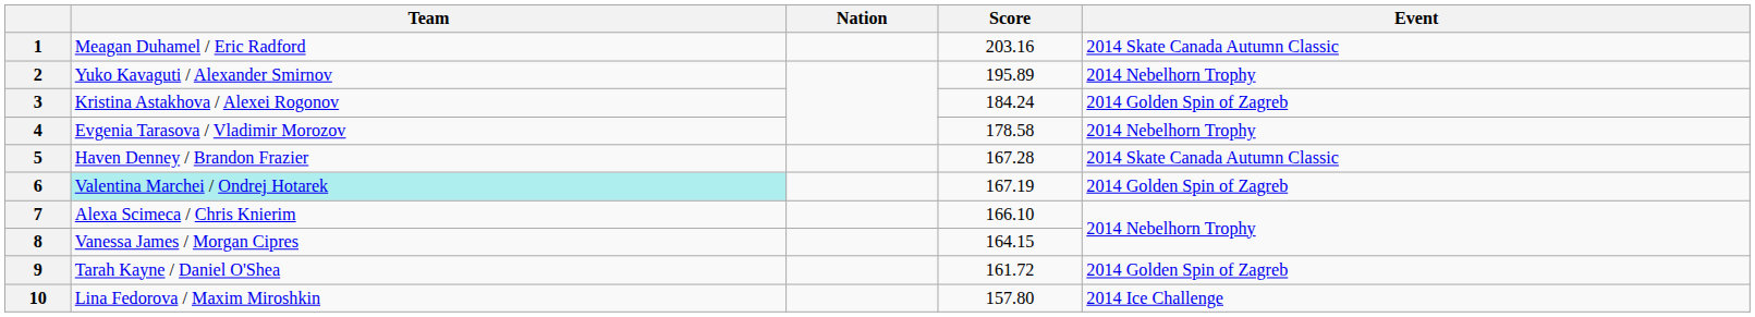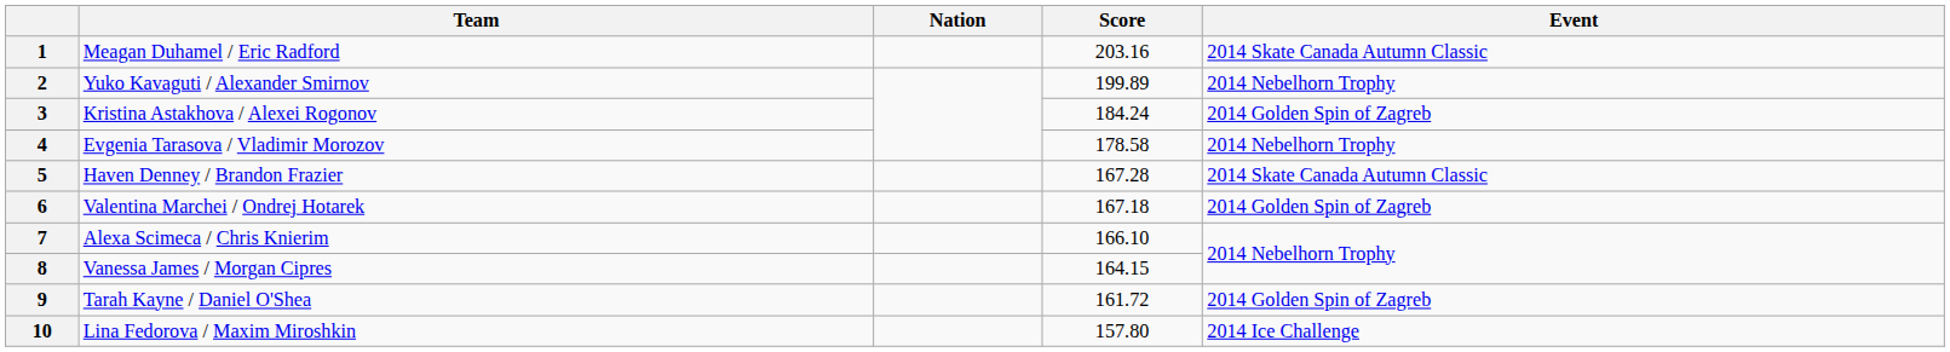 <table class="wikitable sortable" style="text-align:left; width:80%">
 <tr>
 <th scope="col"></th>
 <th scope="col">Team</th>
 <th scope="col">Nation</th>
 <th scope="col">Score</th>
 <th scope="col">Event</th>
 </tr>
 <tr>
 <th scope="row">1</th>
 <td><a href='#'>Meagan Duhamel</a> / <a href='#'>Eric Radford</a></td>
 <td></td>
 <td style="text-align:center;">203.16</td>
 <td><a href='#'>2014 Skate Canada Autumn Classic</a></td>
 </tr>
 <tr>
 <th scope="row">2</th>
 <td><a href='#'>Yuko Kavaguti</a> / <a href='#'>Alexander Smirnov</a></td>
 <td rowspan="3"></td>
-<td style="text-align:center;">195.89</td>
+<td style="text-align:center;">199.89</td>
 <td><a href='#'>2014 Nebelhorn Trophy</a></td>
 </tr>
 <tr>
 <th scope="row">3</th>
 <td><a href='#'>Kristina Astakhova</a> / <a href='#'>Alexei Rogonov</a></td>
 <td style="text-align:center;">184.24</td>
 <td><a href='#'>2014 Golden Spin of Zagreb</a></td>
 </tr>
 <tr>
 <th scope="row">4</th>
 <td><a href='#'>Evgenia Tarasova</a> / <a href='#'>Vladimir Morozov</a></td>
 <td style="text-align:center;">178.58</td>
 <td><a href='#'>2014 Nebelhorn Trophy</a></td>
 </tr>
 <tr>
 <th scope="row">5</th>
 <td><a href='#'>Haven Denney</a> / <a href='#'>Brandon Frazier</a></td>
 <td></td>
 <td style="text-align:center;">167.28</td>
 <td><a href='#'>2014 Skate Canada Autumn Classic</a></td>
 </tr>
 <tr>
 <th scope="row">6</th>
-<td style="background: paleturquoise;"><a href='#'>Valentina Marchei</a> / <a href='#'>Ondrej Hotarek</a></td>
+<td><a href='#'>Valentina Marchei</a> / <a href='#'>Ondrej Hotarek</a></td>
 <td></td>
-<td style="text-align:center;">167.19</td>
+<td style="text-align:center;">167.18</td>
 <td><a href='#'>2014 Golden Spin of Zagreb</a></td>
 </tr>
 <tr>
 <th scope="row">7</th>
 <td><a href='#'>Alexa Scimeca</a> / <a href='#'>Chris Knierim</a></td>
 <td></td>
 <td style="text-align:center;">166.10</td>
 <td rowspan="2"><a href='#'>2014 Nebelhorn Trophy</a></td>
 </tr>
 <tr>
 <th scope="row">8</th>
 <td><a href='#'>Vanessa James</a> / <a href='#'>Morgan Cipres</a></td>
 <td></td>
 <td style="text-align:center;">164.15</td>
 </tr>
 <tr>
 <th scope="row">9</th>
 <td><a href='#'>Tarah Kayne</a> / <a href='#'>Daniel O'Shea</a></td>
 <td></td>
 <td style="text-align:center;">161.72</td>
 <td><a href='#'>2014 Golden Spin of Zagreb</a></td>
 </tr>
 <tr>
 <th scope="row">10</th>
 <td><a href='#'>Lina Fedorova</a> / <a href='#'>Maxim Miroshkin</a></td>
 <td></td>
 <td style="text-align:center;">157.80</td>
 <td><a href='#'>2014 Ice Challenge</a></td>
 </tr>
 </table>
